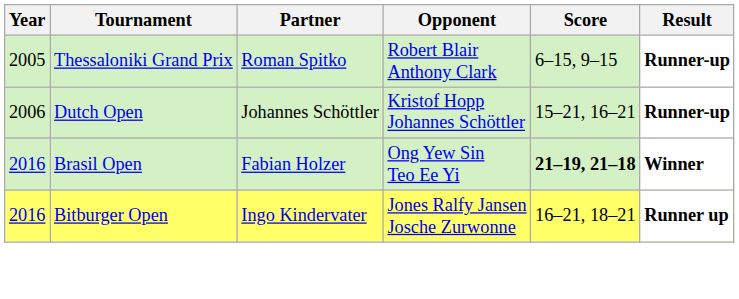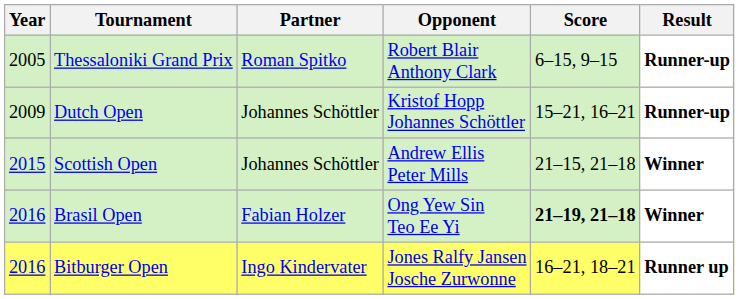 <table class="sortable wikitable" style="font-size: 90%;">
 <tr>
 <th>Year</th>
 <th>Tournament</th>
 <th>Partner</th>
 <th>Opponent</th>
 <th>Score</th>
 <th>Result</th>
 </tr>
 <tr style="background:#D4F1C5">
 <td align="center">2005</td>
 <td align="left"><a href='#'>Thessaloniki Grand Prix</a></td>
 <td align="left"> <a href='#'>Roman Spitko</a></td>
 <td align="left"> <a href='#'>Robert Blair</a><br> <a href='#'>Anthony Clark</a></td>
 <td align="left">6–15, 9–15</td>
 <td style="text-align:left; background:white"> <strong>Runner-up</strong></td>
 </tr>
 <tr style="background:#D4F1C5">
-<td align="center">2006</td>
+<td align="center">2009</td>
 <td align="left"><a href='#'>Dutch Open</a></td>
 <td align="left"> Johannes Schöttler</td>
 <td align="left"> <a href='#'>Kristof Hopp</a><br> <a href='#'>Johannes Schöttler</a></td>
 <td align="left">15–21, 16–21</td>
 <td style="text-align:left; background:white"> <strong>Runner-up</strong></td>
+</tr>
+<tr style="background:#D4F1C5">
+<td align="center"><a href='#'>2015</a></td>
+<td align="left"><a href='#'>Scottish Open</a></td>
+<td align="left"> Johannes Schöttler</td>
+<td align="left"> <a href='#'>Andrew Ellis</a><br> <a href='#'>Peter Mills</a></td>
+<td align="left">21–15, 21–18</td>
+<td style="text-align:left; background:white"> <strong>Winner</strong></td>
 </tr>
 <tr style="background:#D4F1C5">
 <td align="center"><a href='#'>2016</a></td>
 <td align="left"><a href='#'>Brasil Open</a></td>
 <td align="left"> <a href='#'>Fabian Holzer</a></td>
 <td align="left"> <a href='#'>Ong Yew Sin</a><br> <a href='#'>Teo Ee Yi</a></td>
 <td align="left"><strong>21–19, 21–18</strong></td>
 <td style="text-align:left; background:white"> <strong>Winner</strong></td>
 </tr>
 <tr style="background:#FFFF67">
 <td align="center"><a href='#'>2016</a></td>
 <td align="left"><a href='#'>Bitburger Open</a></td>
 <td align="left"> <a href='#'>Ingo Kindervater</a></td>
 <td align="left"> <a href='#'>Jones Ralfy Jansen</a><br> <a href='#'>Josche Zurwonne</a></td>
 <td align="left">16–21, 18–21</td>
 <td style="text-align:left; background:white"> <strong>Runner up</strong></td>
 </tr>
 </table>
